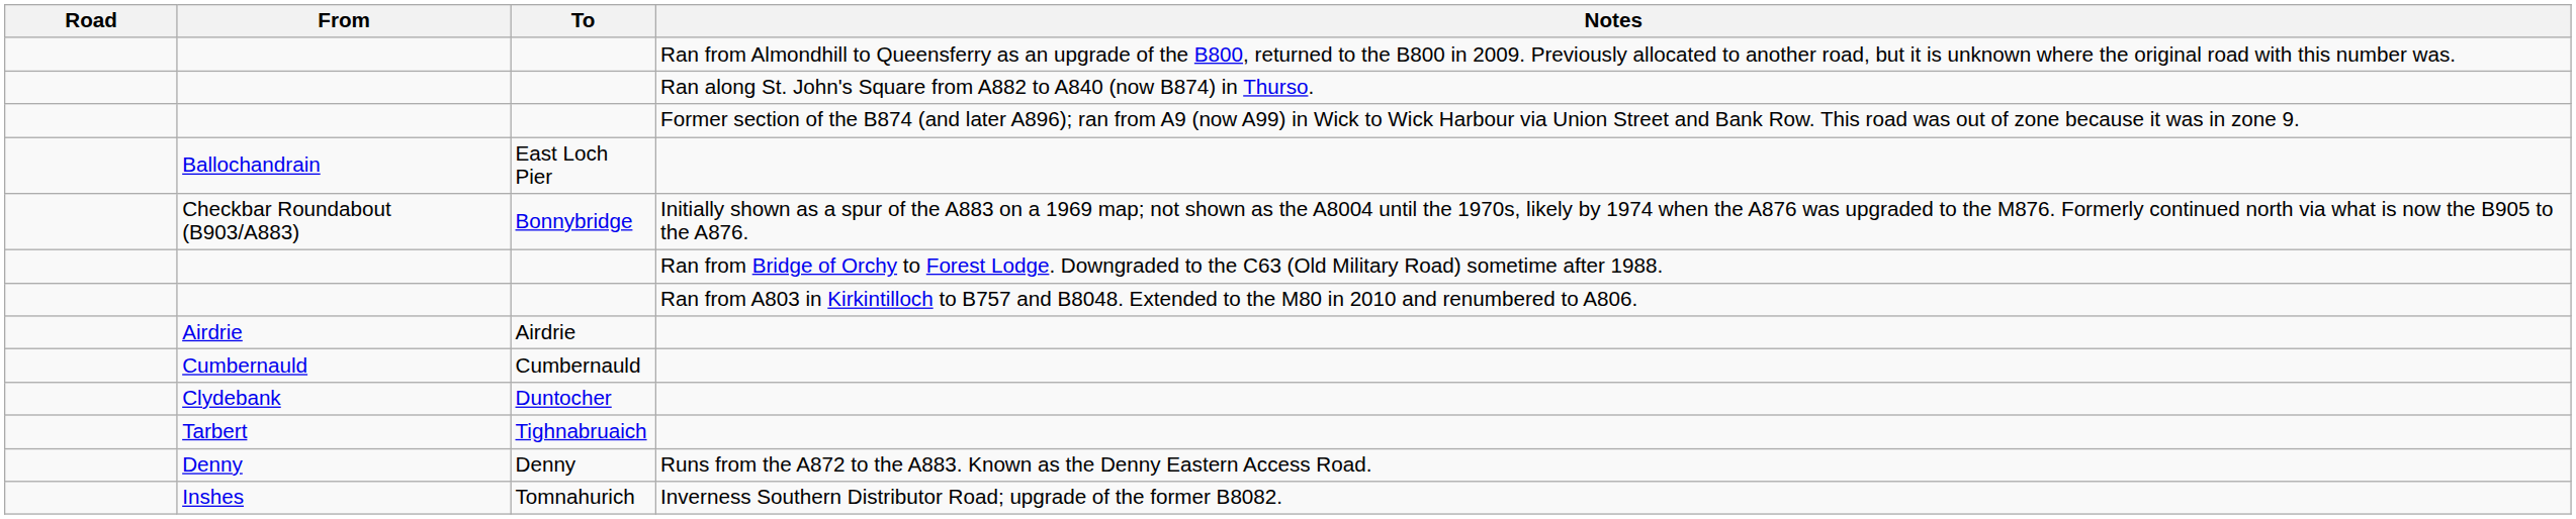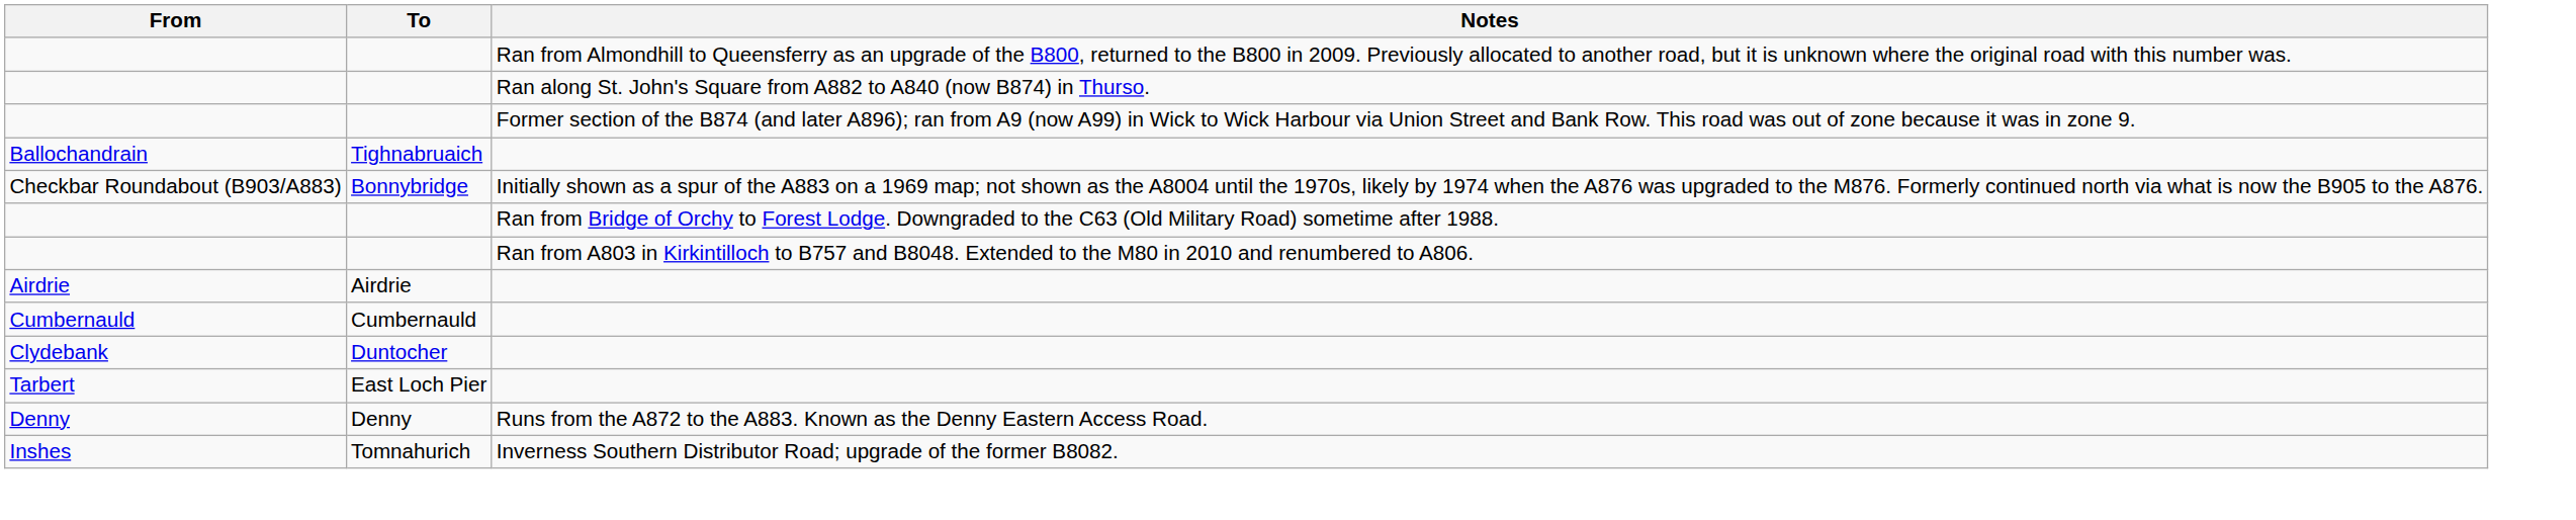 <table class="wikitable">
 <tr>
-<th width=125px>Road</th>
 <th>From</th>
 <th>To</th>
 <th>Notes</th>
 </tr>
 <tr>
-<td><em></em></td>
 <td></td>
 <td></td>
 <td>Ran from Almondhill to Queensferry as an upgrade of the <a href='#'>B800</a>, returned to the B800 in 2009. Previously allocated to another road, but it is unknown where the original road with this number was.</td>
 </tr>
 <tr>
-<td><em></em></td>
 <td></td>
 <td></td>
 <td>Ran along St. John's Square from A882 to A840 (now B874) in <a href='#'>Thurso</a>.</td>
 </tr>
 <tr>
-<td><em></em></td>
 <td></td>
 <td></td>
 <td>Former section of the B874 (and later A896); ran from A9 (now A99) in Wick to Wick Harbour via Union Street and Bank Row. This road was out of zone because it was in zone 9.</td>
 </tr>
 <tr>
-<td></td>
 <td><a href='#'>Ballochandrain</a></td>
-<td>East Loch Pier</td>
+<td><a href='#'>Tighnabruaich</a></td>
 <td></td>
 </tr>
 <tr>
-<td></td>
 <td>Checkbar Roundabout (B903/A883)</td>
 <td><a href='#'>Bonnybridge</a></td>
 <td>Initially shown as a spur of the A883 on a 1969 map; not shown as the A8004 until the 1970s, likely by 1974 when the A876 was upgraded to the M876. Formerly continued north via what is now the B905 to the A876.</td>
 </tr>
 <tr>
-<td><em></em></td>
 <td></td>
 <td></td>
 <td>Ran from <a href='#'>Bridge of Orchy</a> to <a href='#'>Forest Lodge</a>. Downgraded to the C63 (Old Military Road) sometime after 1988.</td>
 </tr>
 <tr>
-<td><em></em></td>
 <td></td>
 <td></td>
 <td>Ran from A803 in <a href='#'>Kirkintilloch</a> to B757 and B8048. Extended to the M80 in 2010 and renumbered to A806.</td>
 </tr>
 <tr>
-<td></td>
 <td><a href='#'>Airdrie</a></td>
 <td>Airdrie</td>
 <td></td>
 </tr>
 <tr>
-<td></td>
 <td><a href='#'>Cumbernauld</a></td>
 <td>Cumbernauld</td>
 <td></td>
 </tr>
 <tr>
-<td></td>
 <td><a href='#'>Clydebank</a></td>
 <td><a href='#'>Duntocher</a></td>
 <td></td>
 </tr>
 <tr>
-<td></td>
 <td><a href='#'>Tarbert</a></td>
-<td><a href='#'>Tighnabruaich</a></td>
+<td>East Loch Pier</td>
 <td></td>
 </tr>
 <tr>
-<td></td>
 <td><a href='#'>Denny</a></td>
 <td>Denny</td>
 <td>Runs from the A872 to the A883.  Known as the Denny Eastern Access Road.</td>
 </tr>
 <tr>
-<td></td>
 <td><a href='#'>Inshes</a></td>
 <td>Tomnahurich</td>
 <td>Inverness Southern Distributor Road; upgrade of the former B8082.</td>
 </tr>
 </table>
